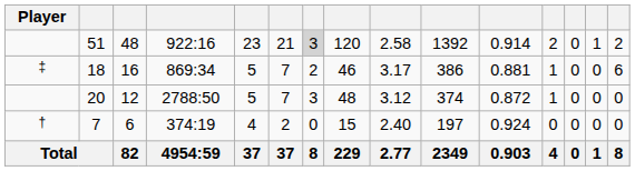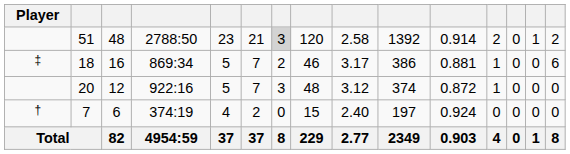 <table class="wikitable sortable" style="width:100%; text-align:center;">
 <tr>
 <th>Player</th>
 <th></th>
 <th></th>
 <th></th>
 <th></th>
 <th></th>
 <th></th>
 <th></th>
 <th></th>
 <th></th>
 <th></th>
 <th></th>
 <th></th>
 <th></th>
 <th></th>
 </tr>
 <tr>
 <td></td>
 <td>51</td>
 <td>48</td>
-<td>922:16</td>
+<td>2788:50</td>
 <td>23</td>
 <td>21</td>
 <td style="background: lightgrey;">3</td>
 <td>120</td>
 <td>2.58</td>
 <td>1392</td>
 <td>0.914</td>
 <td>2</td>
 <td>0</td>
 <td>1</td>
 <td>2</td>
 </tr>
 <tr>
 <td><sup>‡</sup></td>
 <td>18</td>
 <td>16</td>
 <td>869:34</td>
 <td>5</td>
 <td>7</td>
 <td>2</td>
 <td>46</td>
 <td>3.17</td>
 <td>386</td>
 <td>0.881</td>
 <td>1</td>
 <td>0</td>
 <td>0</td>
 <td>6</td>
 </tr>
 <tr>
 <td></td>
 <td>20</td>
 <td>12</td>
-<td>2788:50</td>
+<td>922:16</td>
 <td>5</td>
 <td>7</td>
 <td>3</td>
 <td>48</td>
 <td>3.12</td>
 <td>374</td>
 <td>0.872</td>
 <td>1</td>
 <td>0</td>
 <td>0</td>
 <td>0</td>
 </tr>
 <tr>
 <td><sup>†</sup></td>
 <td>7</td>
 <td>6</td>
 <td>374:19</td>
 <td>4</td>
 <td>2</td>
 <td>0</td>
 <td>15</td>
 <td>2.40</td>
 <td>197</td>
 <td>0.924</td>
 <td>0</td>
 <td>0</td>
 <td>0</td>
 <td>0</td>
 </tr>
 <tr class="sortbottom">
 <th colspan=2>Total</th>
 <th>82</th>
 <th>4954:59</th>
 <th>37</th>
 <th>37</th>
 <th>8</th>
 <th>229</th>
 <th>2.77</th>
 <th>2349</th>
 <th>0.903</th>
 <th>4</th>
 <th>0</th>
 <th>1</th>
 <th>8</th>
 </tr>
 </table>
